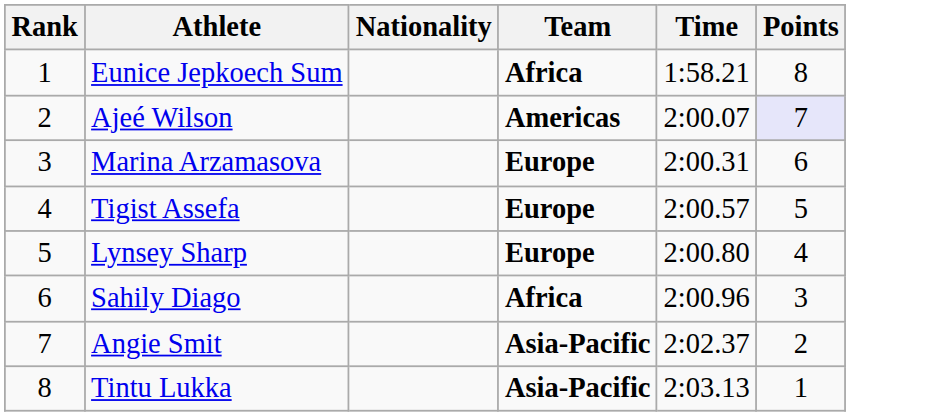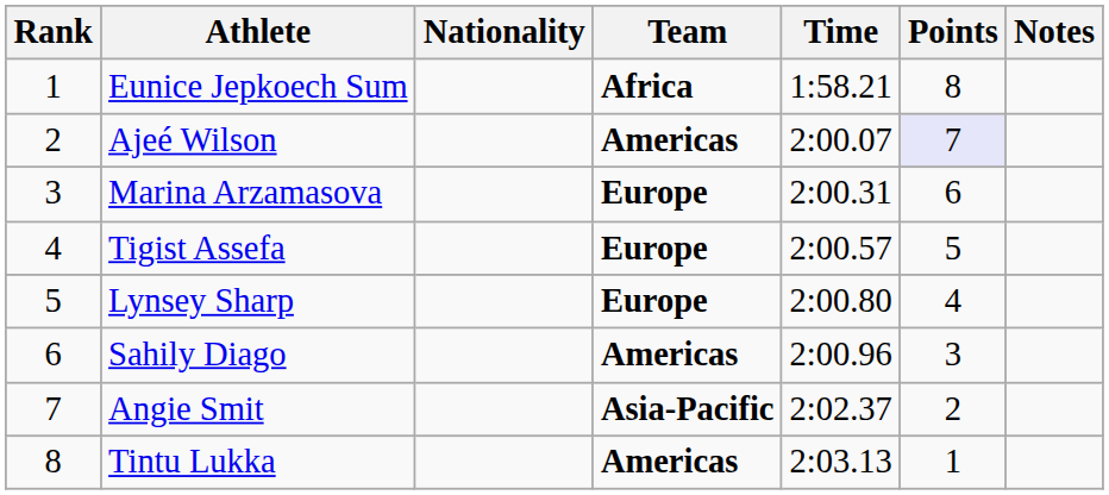 <table class="wikitable sortable" style="text-align:center">
 <tr>
 <th>Rank</th>
 <th>Athlete</th>
 <th>Nationality</th>
 <th>Team</th>
 <th>Time</th>
 <th>Points</th>
+<th>Notes</th>
 </tr>
 <tr>
 <td>1</td>
 <td align="left"><a href='#'>Eunice Jepkoech Sum</a></td>
 <td align=left></td>
 <td align=left><strong>Africa</strong></td>
 <td>1:58.21</td>
 <td>8</td>
+<td></td>
 </tr>
 <tr>
 <td>2</td>
 <td align="left"><a href='#'>Ajeé Wilson</a></td>
 <td align=left></td>
 <td align=left><strong>Americas</strong></td>
 <td>2:00.07</td>
 <td style="background: lavender;">7</td>
+<td></td>
 </tr>
 <tr>
 <td>3</td>
 <td align="left"><a href='#'>Marina Arzamasova</a></td>
 <td align=left></td>
 <td align=left><strong>Europe</strong></td>
 <td>2:00.31</td>
 <td>6</td>
+<td></td>
 </tr>
 <tr>
 <td>4</td>
 <td align="left"><a href='#'>Tigist Assefa</a></td>
 <td align=left></td>
 <td align=left><strong>Europe</strong></td>
 <td>2:00.57</td>
 <td>5</td>
+<td></td>
 </tr>
 <tr>
 <td>5</td>
 <td align="left"><a href='#'>Lynsey Sharp</a></td>
 <td align=left></td>
 <td align=left><strong>Europe</strong></td>
 <td>2:00.80</td>
 <td>4</td>
+<td></td>
 </tr>
 <tr>
 <td>6</td>
 <td align="left"><a href='#'>Sahily Diago</a></td>
 <td align=left></td>
-<td align=left><strong>Africa</strong></td>
+<td align=left><strong>Americas</strong></td>
 <td>2:00.96</td>
 <td>3</td>
+<td></td>
 </tr>
 <tr>
 <td>7</td>
 <td align="left"><a href='#'>Angie Smit</a></td>
 <td align=left></td>
 <td align=left><strong>Asia-Pacific</strong></td>
 <td>2:02.37</td>
 <td>2</td>
+<td></td>
 </tr>
 <tr>
 <td>8</td>
 <td align="left"><a href='#'>Tintu Lukka</a></td>
 <td align=left></td>
-<td align=left><strong>Asia-Pacific</strong></td>
+<td align=left><strong>Americas</strong></td>
 <td>2:03.13</td>
 <td>1</td>
+<td></td>
 </tr>
 </table>
